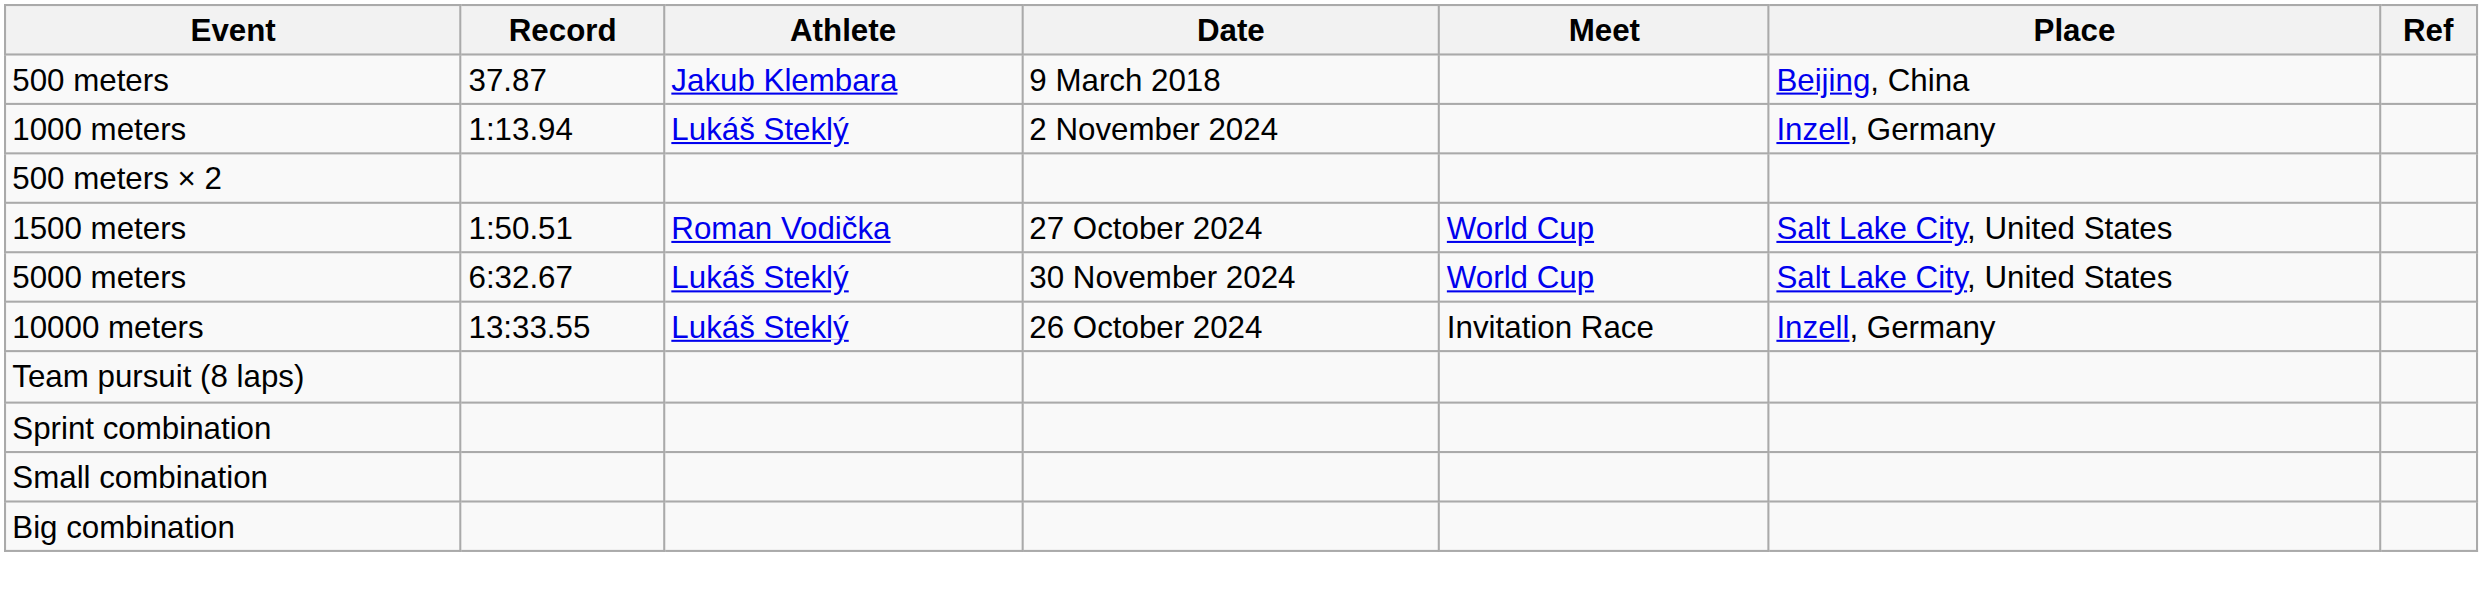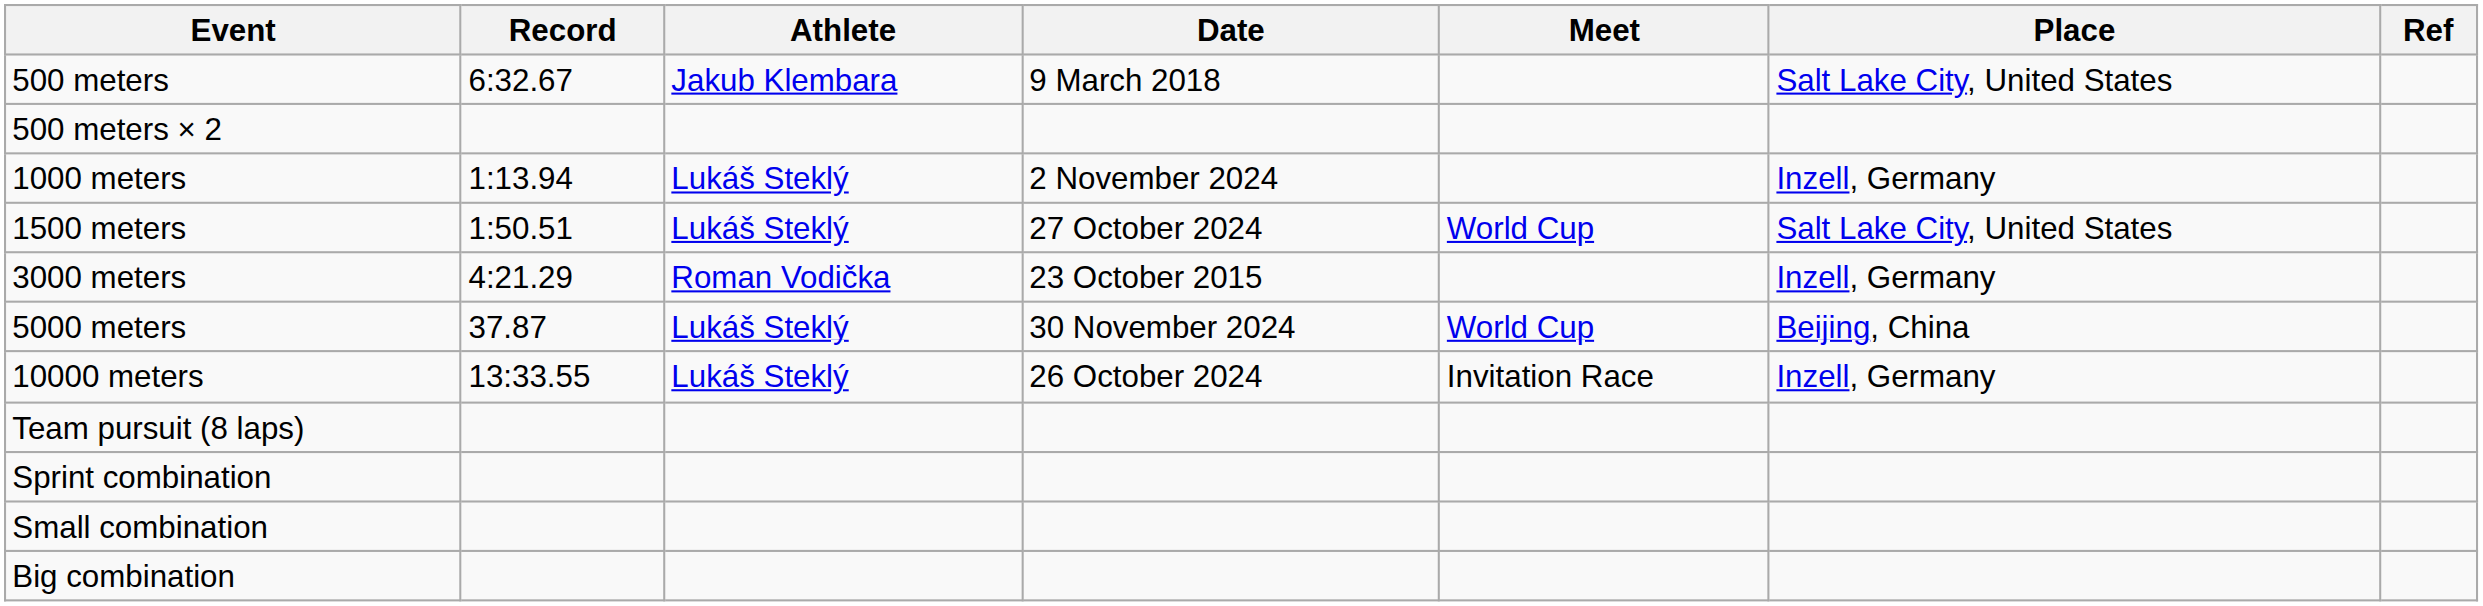 <table class="wikitable" style="font-size:95%; width: 95%;">
 <tr>
 <th>Event</th>
 <th>Record</th>
 <th>Athlete</th>
 <th>Date</th>
 <th>Meet</th>
 <th>Place</th>
 <th>Ref</th>
 </tr>
 <tr>
 <td>500 meters</td>
-<td>37.87</td>
+<td>6:32.67</td>
 <td><a href='#'>Jakub Klembara</a></td>
 <td>9 March 2018</td>
 <td></td>
-<td><a href='#'>Beijing</a>, China</td>
+<td><a href='#'>Salt Lake City</a>, United States</td>
+<td></td>
+</tr>
+<tr>
+<td>500 meters × 2</td>
+<td></td>
+<td></td>
+<td></td>
+<td></td>
+<td></td>
 <td></td>
 </tr>
 <tr>
 <td>1000 meters</td>
 <td>1:13.94</td>
 <td><a href='#'>Lukáš Steklý</a></td>
 <td>2 November 2024</td>
 <td></td>
 <td><a href='#'>Inzell</a>, Germany</td>
 <td></td>
 </tr>
 <tr>
-<td>500 meters × 2</td>
-<td></td>
-<td></td>
-<td></td>
-<td></td>
-<td></td>
-<td></td>
-</tr>
-<tr>
 <td>1500 meters</td>
 <td>1:50.51</td>
-<td><a href='#'>Roman Vodička</a></td>
+<td><a href='#'>Lukáš Steklý</a></td>
 <td>27 October 2024</td>
 <td><a href='#'>World Cup</a></td>
 <td><a href='#'>Salt Lake City</a>, United States</td>
 <td></td>
 </tr>
 <tr>
+<td>3000 meters</td>
+<td>4:21.29</td>
+<td><a href='#'>Roman Vodička</a></td>
+<td>23 October 2015</td>
+<td></td>
+<td><a href='#'>Inzell</a>, Germany</td>
+<td></td>
+</tr>
+<tr>
 <td>5000 meters</td>
-<td>6:32.67</td>
+<td>37.87</td>
 <td><a href='#'>Lukáš Steklý</a></td>
 <td>30 November 2024</td>
 <td><a href='#'>World Cup</a></td>
-<td><a href='#'>Salt Lake City</a>, United States</td>
+<td><a href='#'>Beijing</a>, China</td>
 <td></td>
 </tr>
 <tr>
 <td>10000 meters</td>
 <td>13:33.55</td>
 <td><a href='#'>Lukáš Steklý</a></td>
 <td>26 October 2024</td>
 <td>Invitation Race</td>
 <td><a href='#'>Inzell</a>, Germany</td>
 <td></td>
 </tr>
 <tr>
 <td>Team pursuit (8 laps)</td>
 <td></td>
 <td></td>
 <td></td>
 <td></td>
 <td></td>
 <td></td>
 </tr>
 <tr>
 <td>Sprint combination</td>
 <td></td>
 <td></td>
 <td></td>
 <td></td>
 <td></td>
 <td></td>
 </tr>
 <tr>
 <td>Small combination</td>
 <td></td>
 <td></td>
 <td></td>
 <td></td>
 <td></td>
 <td></td>
 </tr>
 <tr>
 <td>Big combination</td>
 <td></td>
 <td></td>
 <td></td>
 <td></td>
 <td></td>
 <td></td>
 </tr>
 </table>
